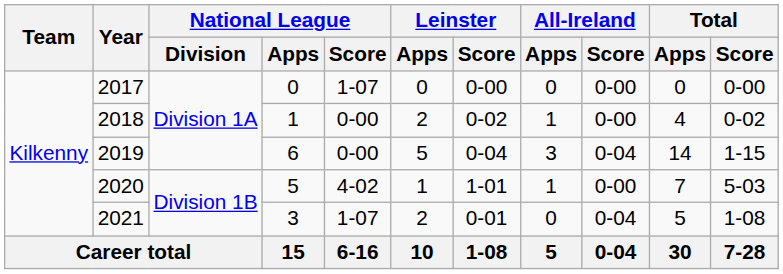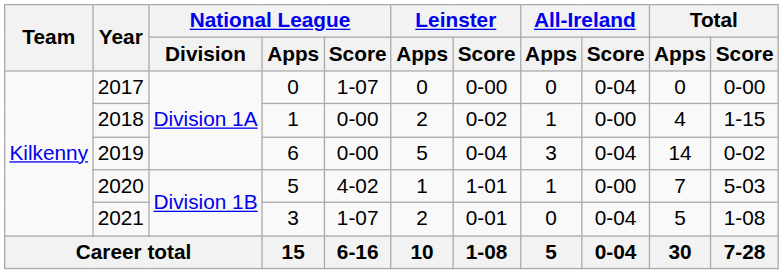 <table class="wikitable" style="text-align:center">
 <tr>
 <th rowspan="2">Team</th>
 <th rowspan="2">Year</th>
 <th colspan="3"><a href='#'>National League</a></th>
 <th colspan="2"><a href='#'>Leinster</a></th>
 <th colspan="2"><a href='#'>All-Ireland</a></th>
 <th colspan="2">Total</th>
 </tr>
 <tr>
 <th>Division</th>
 <th>Apps</th>
 <th>Score</th>
 <th>Apps</th>
 <th>Score</th>
 <th>Apps</th>
 <th>Score</th>
 <th>Apps</th>
 <th>Score</th>
 </tr>
 <tr>
 <td rowspan="5"><a href='#'>Kilkenny</a></td>
 <td>2017</td>
 <td rowspan="3"><a href='#'>Division 1A</a></td>
 <td>0</td>
 <td>1-07</td>
 <td>0</td>
 <td>0-00</td>
 <td>0</td>
-<td>0-00</td>
+<td>0-04</td>
 <td>0</td>
 <td>0-00</td>
 </tr>
 <tr>
 <td>2018</td>
 <td>1</td>
 <td>0-00</td>
 <td>2</td>
 <td>0-02</td>
 <td>1</td>
 <td>0-00</td>
 <td>4</td>
-<td>0-02</td>
+<td>1-15</td>
 </tr>
 <tr>
 <td>2019</td>
 <td>6</td>
 <td>0-00</td>
 <td>5</td>
 <td>0-04</td>
 <td>3</td>
 <td>0-04</td>
 <td>14</td>
-<td>1-15</td>
+<td>0-02</td>
 </tr>
 <tr>
 <td>2020</td>
 <td rowspan="2"><a href='#'>Division 1B</a></td>
 <td>5</td>
 <td>4-02</td>
 <td>1</td>
 <td>1-01</td>
 <td>1</td>
 <td>0-00</td>
 <td>7</td>
 <td>5-03</td>
 </tr>
 <tr>
 <td>2021</td>
 <td>3</td>
 <td>1-07</td>
 <td>2</td>
 <td>0-01</td>
 <td>0</td>
 <td>0-04</td>
 <td>5</td>
 <td>1-08</td>
 </tr>
 <tr>
 <th colspan="3">Career total</th>
 <th>15</th>
 <th>6-16</th>
 <th>10</th>
 <th>1-08</th>
 <th>5</th>
 <th>0-04</th>
 <th>30</th>
 <th>7-28</th>
 </tr>
 </table>
